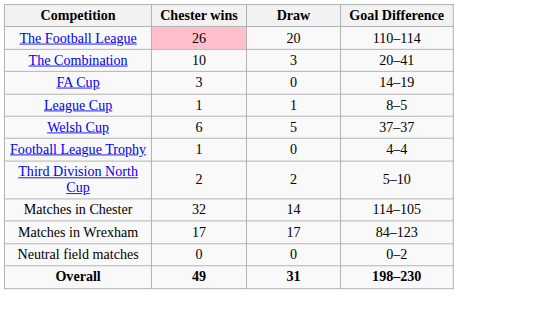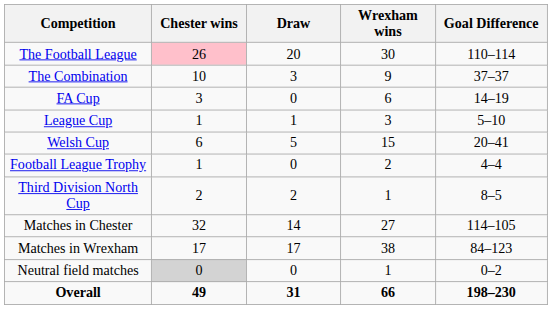 <table class="wikitable" style="text-align:center;">
 <tr>
 <th width=160>Competition</th>
 <th width=100>Chester wins</th>
 <th width=100>Draw</th>
+<th width=100>Wrexham wins</th>
 <th width=120>Goal Difference</th>
 </tr>
 <tr>
 <td><a href='#'>The Football League</a></td>
 <td style="background: pink;">26</td>
 <td>20</td>
+<td>30</td>
 <td>110–114</td>
 </tr>
 <tr>
 <td><a href='#'>The Combination</a></td>
 <td>10</td>
 <td>3</td>
-<td>20–41</td>
+<td>9</td>
+<td>37–37</td>
 </tr>
 <tr>
 <td><a href='#'>FA Cup</a></td>
 <td>3</td>
 <td>0</td>
+<td>6</td>
 <td>14–19</td>
 </tr>
 <tr>
 <td><a href='#'>League Cup</a></td>
 <td>1</td>
 <td>1</td>
-<td>8–5</td>
+<td>3</td>
+<td>5–10</td>
 </tr>
 <tr>
 <td><a href='#'>Welsh Cup</a></td>
 <td>6</td>
 <td>5</td>
-<td>37–37</td>
+<td>15</td>
+<td>20–41</td>
 </tr>
 <tr>
 <td><a href='#'>Football League Trophy</a></td>
 <td>1</td>
 <td>0</td>
+<td>2</td>
 <td>4–4</td>
 </tr>
 <tr>
 <td><a href='#'>Third Division North Cup</a></td>
 <td>2</td>
 <td>2</td>
-<td>5–10</td>
+<td>1</td>
+<td>8–5</td>
 </tr>
 <tr>
 <td>Matches in Chester</td>
 <td>32</td>
 <td>14</td>
+<td>27</td>
 <td>114–105</td>
 </tr>
 <tr>
 <td>Matches in Wrexham</td>
 <td>17</td>
 <td>17</td>
+<td>38</td>
 <td>84–123</td>
 </tr>
 <tr>
 <td>Neutral field matches</td>
+<td style="background: lightgrey;">0</td>
 <td>0</td>
-<td>0</td>
+<td>1</td>
 <td>0–2</td>
 </tr>
 <tr>
 <td><strong>Overall</strong></td>
 <td><strong>49</strong></td>
 <td><strong>31</strong></td>
+<td><strong>66</strong></td>
 <td><strong>198–230</strong></td>
 </tr>
 </table>
